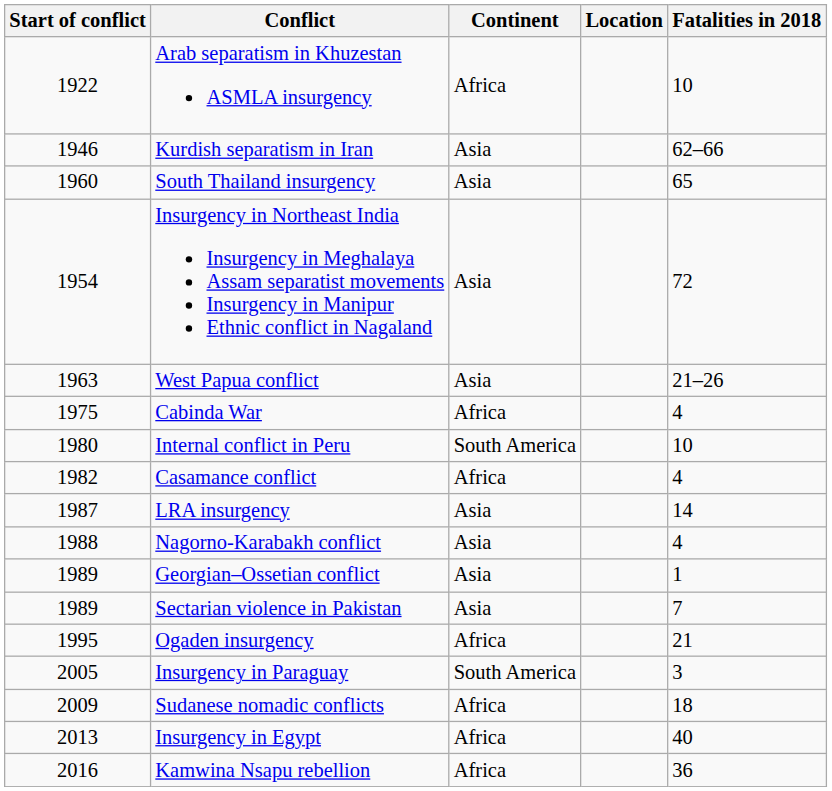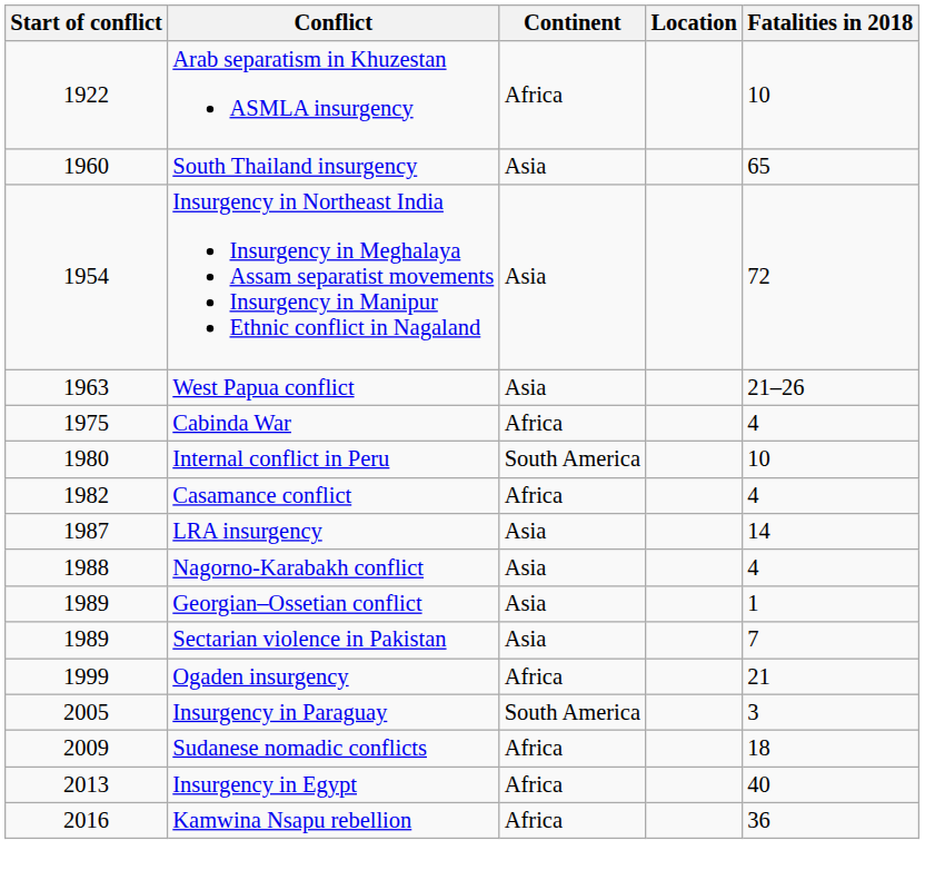 <table class="wikitable sortable">
 <tr>
 <th>Start of conflict</th>
 <th>Conflict</th>
 <th>Continent</th>
 <th>Location</th>
 <th data-sort-type="number">Fatalities in 2018</th>
 </tr>
 <tr>
 <td align="center">1922</td>
 <td><a href='#'>Arab separatism in Khuzestan</a><br><ul><li><a href='#'>ASMLA insurgency</a></li></ul></td>
 <td>Africa</td>
 <td></td>
 <td> 10</td>
-</tr>
-<tr>
-<td align="center">1946</td>
-<td><a href='#'>Kurdish separatism in Iran</a></td>
-<td>Asia</td>
-<td></td>
-<td> 62–66</td>
 </tr>
 <tr>
 <td align="center">1960</td>
 <td><a href='#'>South Thailand insurgency</a></td>
 <td>Asia</td>
 <td></td>
 <td> 65</td>
 </tr>
 <tr>
 <td align=center>1954</td>
 <td><a href='#'>Insurgency in Northeast India</a><br><ul><li><a href='#'>Insurgency in Meghalaya</a></li><li><a href='#'>Assam separatist movements</a></li><li><a href='#'>Insurgency in Manipur</a></li><li><a href='#'>Ethnic conflict in Nagaland</a></li></ul></td>
 <td>Asia</td>
 <td></td>
 <td> 72</td>
 </tr>
 <tr>
 <td align="center">1963</td>
 <td><a href='#'>West Papua conflict</a></td>
 <td>Asia</td>
 <td></td>
 <td> 21–26</td>
 </tr>
 <tr>
 <td align="center">1975</td>
 <td><a href='#'>Cabinda War</a></td>
 <td>Africa</td>
 <td></td>
 <td> 4</td>
 </tr>
 <tr>
 <td align="center">1980</td>
 <td><a href='#'>Internal conflict in Peru</a></td>
 <td>South America</td>
 <td></td>
 <td> 10</td>
 </tr>
 <tr>
 <td align="center">1982</td>
 <td><a href='#'>Casamance conflict</a></td>
 <td>Africa</td>
 <td></td>
 <td> 4</td>
 </tr>
 <tr>
 <td align="center">1987</td>
 <td><a href='#'>LRA insurgency</a></td>
 <td>Asia</td>
 <td><br></td>
 <td> 14</td>
 </tr>
 <tr>
 <td align="center">1988</td>
 <td><a href='#'>Nagorno-Karabakh conflict</a></td>
 <td>Asia</td>
 <td></td>
 <td> 4</td>
 </tr>
 <tr>
 <td align="center">1989</td>
 <td><a href='#'>Georgian–Ossetian conflict</a></td>
 <td>Asia</td>
 <td></td>
 <td> 1</td>
 </tr>
 <tr>
 <td align=center>1989</td>
 <td><a href='#'>Sectarian violence in Pakistan</a></td>
 <td>Asia</td>
 <td></td>
 <td> 7</td>
 </tr>
 <tr>
-<td align="center">1995</td>
+<td align="center">1999</td>
 <td><a href='#'>Ogaden insurgency</a></td>
 <td>Africa</td>
 <td></td>
 <td> 21</td>
 </tr>
 <tr>
 <td align="center">2005</td>
 <td><a href='#'>Insurgency in Paraguay</a></td>
 <td>South America</td>
 <td></td>
 <td> 3</td>
 </tr>
 <tr>
 <td align=center>2009</td>
 <td><a href='#'>Sudanese nomadic conflicts</a></td>
 <td>Africa</td>
 <td></td>
 <td> 18</td>
 </tr>
 <tr>
 <td align=center>2013</td>
 <td><a href='#'>Insurgency in Egypt</a></td>
 <td>Africa</td>
 <td></td>
 <td> 40</td>
 </tr>
 <tr>
 <td align=center>2016</td>
 <td><a href='#'>Kamwina Nsapu rebellion</a></td>
 <td>Africa</td>
 <td><br></td>
 <td> 36</td>
 </tr>
 </table>
